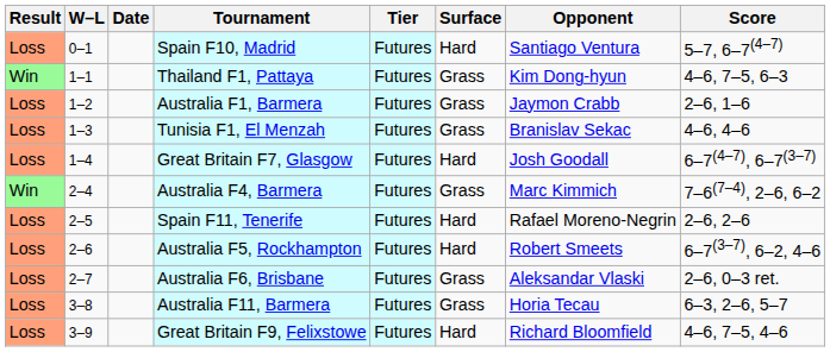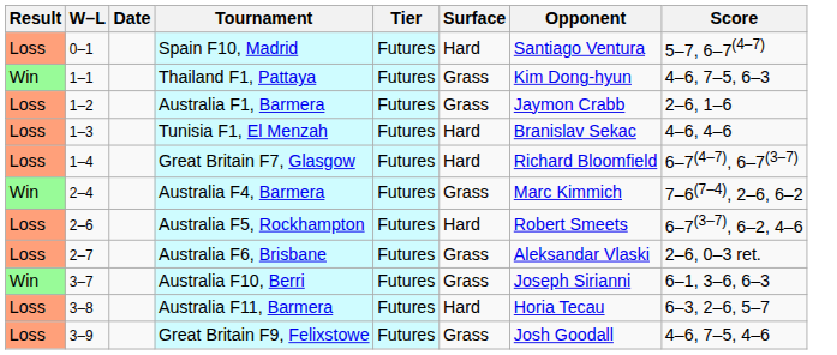 <table class="sortable wikitable">
 <tr>
 <th>Result</th>
 <th class="unsortable">W–L</th>
 <th>Date</th>
 <th>Tournament</th>
 <th>Tier</th>
 <th>Surface</th>
 <th>Opponent</th>
 <th class="unsortable">Score</th>
 </tr>
 <tr>
 <td style="background:#ffa07a;">Loss</td>
 <td><small>0–1</small></td>
 <td></td>
 <td style="background:#cffcff;">Spain F10, <a href='#'>Madrid</a></td>
 <td style="background:#cffcff;">Futures</td>
 <td>Hard</td>
 <td> <a href='#'>Santiago Ventura</a></td>
 <td>5–7, 6–7<sup>(4–7)</sup></td>
 </tr>
 <tr>
 <td style="background:#98fb98;">Win</td>
 <td><small>1–1</small></td>
 <td></td>
 <td style="background:#cffcff;">Thailand F1, <a href='#'>Pattaya</a></td>
 <td style="background:#cffcff;">Futures</td>
 <td>Grass</td>
 <td> <a href='#'>Kim Dong-hyun</a></td>
 <td>4–6, 7–5, 6–3</td>
 </tr>
 <tr>
 <td style="background:#ffa07a;">Loss</td>
 <td><small>1–2</small></td>
 <td></td>
 <td style="background:#cffcff;">Australia F1, <a href='#'>Barmera</a></td>
 <td style="background:#cffcff;">Futures</td>
 <td>Grass</td>
 <td> <a href='#'>Jaymon Crabb</a></td>
 <td>2–6, 1–6</td>
 </tr>
 <tr>
 <td style="background:#ffa07a;">Loss</td>
 <td><small>1–3</small></td>
 <td></td>
 <td style="background:#cffcff;">Tunisia F1, <a href='#'>El Menzah</a></td>
 <td style="background:#cffcff;">Futures</td>
-<td>Grass</td>
+<td>Hard</td>
 <td> <a href='#'>Branislav Sekac</a></td>
 <td>4–6, 4–6</td>
 </tr>
 <tr>
 <td style="background:#ffa07a;">Loss</td>
 <td><small>1–4</small></td>
 <td></td>
 <td style="background:#cffcff;">Great Britain F7, <a href='#'>Glasgow</a></td>
 <td style="background:#cffcff;">Futures</td>
 <td>Hard</td>
-<td> <a href='#'>Josh Goodall</a></td>
+<td> <a href='#'>Richard Bloomfield</a></td>
 <td>6–7<sup>(4–7)</sup>, 6–7<sup>(3–7)</sup></td>
 </tr>
 <tr>
 <td style="background:#98fb98;">Win</td>
 <td><small>2–4</small></td>
 <td></td>
 <td style="background:#cffcff;">Australia F4, <a href='#'>Barmera</a></td>
 <td style="background:#cffcff;">Futures</td>
 <td>Grass</td>
 <td> <a href='#'>Marc Kimmich</a></td>
 <td>7–6<sup>(7–4)</sup>, 2–6, 6–2</td>
-</tr>
-<tr>
-<td style="background:#ffa07a;">Loss</td>
-<td><small>2–5</small></td>
-<td></td>
-<td style="background:#cffcff;">Spain F11, <a href='#'>Tenerife</a></td>
-<td style="background:#cffcff;">Futures</td>
-<td>Hard</td>
-<td> Rafael Moreno-Negrin</td>
-<td>2–6, 2–6</td>
 </tr>
 <tr>
 <td style="background:#ffa07a;">Loss</td>
 <td><small>2–6</small></td>
 <td></td>
 <td style="background:#cffcff;">Australia F5, <a href='#'>Rockhampton</a></td>
 <td style="background:#cffcff;">Futures</td>
 <td>Hard</td>
 <td> <a href='#'>Robert Smeets</a></td>
 <td>6–7<sup>(3–7)</sup>, 6–2, 4–6</td>
 </tr>
 <tr>
 <td style="background:#ffa07a;">Loss</td>
 <td><small>2–7</small></td>
 <td></td>
 <td style="background:#cffcff;">Australia F6, <a href='#'>Brisbane</a></td>
 <td style="background:#cffcff;">Futures</td>
 <td>Grass</td>
 <td> <a href='#'>Aleksandar Vlaski</a></td>
 <td>2–6, 0–3 ret.</td>
 </tr>
 <tr>
+<td style="background:#98fb98;">Win</td>
+<td><small>3–7</small></td>
+<td></td>
+<td style="background:#cffcff;">Australia F10, <a href='#'>Berri</a></td>
+<td style="background:#cffcff;">Futures</td>
+<td>Grass</td>
+<td> <a href='#'>Joseph Sirianni</a></td>
+<td>6–1, 3–6, 6–3</td>
+</tr>
+<tr>
 <td style="background:#ffa07a;">Loss</td>
 <td><small>3–8</small></td>
 <td></td>
 <td style="background:#cffcff;">Australia F11, <a href='#'>Barmera</a></td>
 <td style="background:#cffcff;">Futures</td>
-<td>Grass</td>
+<td>Hard</td>
 <td> <a href='#'>Horia Tecau</a></td>
 <td>6–3, 2–6, 5–7</td>
 </tr>
 <tr>
 <td style="background:#ffa07a;">Loss</td>
 <td><small>3–9</small></td>
 <td></td>
 <td style="background:#cffcff;">Great Britain F9, <a href='#'>Felixstowe</a></td>
 <td style="background:#cffcff;">Futures</td>
-<td>Hard</td>
-<td> <a href='#'>Richard Bloomfield</a></td>
+<td>Grass</td>
+<td> <a href='#'>Josh Goodall</a></td>
 <td>4–6, 7–5, 4–6</td>
 </tr>
 </table>
